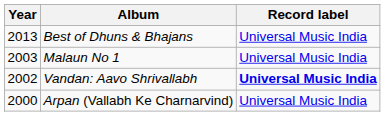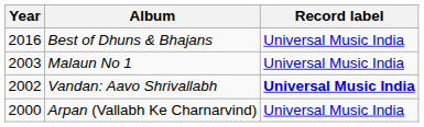 <table class="wikitable sortable">
 <tr>
 <th>Year</th>
 <th>Album</th>
 <th>Record label</th>
 </tr>
 <tr>
-<td>2013</td>
+<td>2016</td>
 <td><em>Best of Dhuns & Bhajans</em></td>
 <td><a href='#'>Universal Music India</a></td>
 </tr>
 <tr>
 <td>2003</td>
 <td><em>Malaun No 1</em></td>
 <td><a href='#'>Universal Music India</a></td>
 </tr>
 <tr>
 <td>2002</td>
 <td><em>Vandan: Aavo Shrivallabh</em></td>
 <td><strong><a href='#'>Universal Music India</a></strong></td>
 </tr>
 <tr>
 <td>2000</td>
 <td><em>Arpan</em> (Vallabh Ke Charnarvind)</td>
 <td><a href='#'>Universal Music India</a></td>
 </tr>
 </table>
